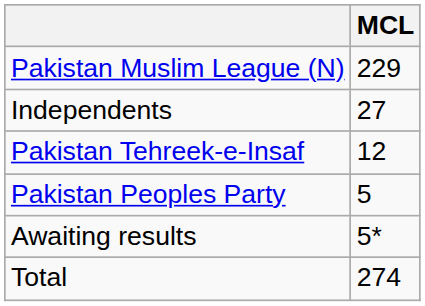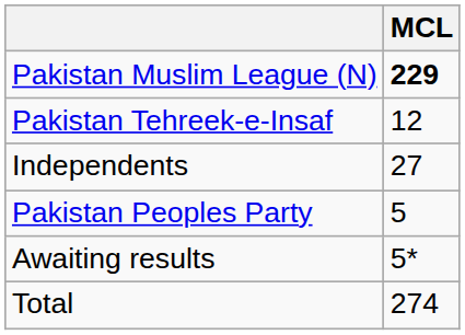 <table class="wikitable">
 <tr>
 <th></th>
 <th>MCL</th>
 </tr>
 <tr>
 <td><a href='#'>Pakistan Muslim League (N)</a></td>
-<td>229</td>
+<td><strong>229</strong></td>
+</tr>
+<tr>
+<td><a href='#'>Pakistan Tehreek-e-Insaf</a></td>
+<td>12</td>
 </tr>
 <tr>
 <td>Independents</td>
 <td>27</td>
-</tr>
-<tr>
-<td><a href='#'>Pakistan Tehreek-e-Insaf</a></td>
-<td>12</td>
 </tr>
 <tr>
 <td> <a href='#'>Pakistan Peoples Party</a></td>
 <td>5</td>
 </tr>
 <tr>
 <td>Awaiting results</td>
 <td>5*</td>
 </tr>
 <tr>
 <td>Total</td>
 <td>274</td>
 </tr>
 </table>
